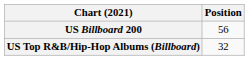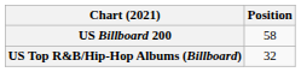 <table class="wikitable sortable plainrowheaders" style="text-align:center">
 <tr>
 <th scope="col">Chart (2021)</th>
 <th scope="col">Position</th>
 </tr>
 <tr>
 <th scope="row">US <em>Billboard</em> 200</th>
-<td>56</td>
+<td>58</td>
 </tr>
 <tr>
 <th scope="row">US Top R&B/Hip-Hop Albums (<em>Billboard</em>)</th>
 <td>32</td>
 </tr>
 </table>
